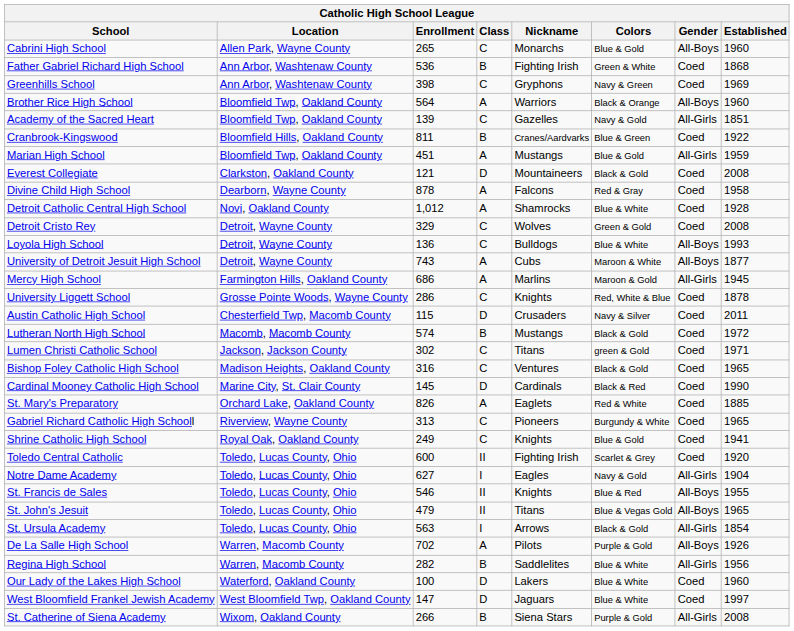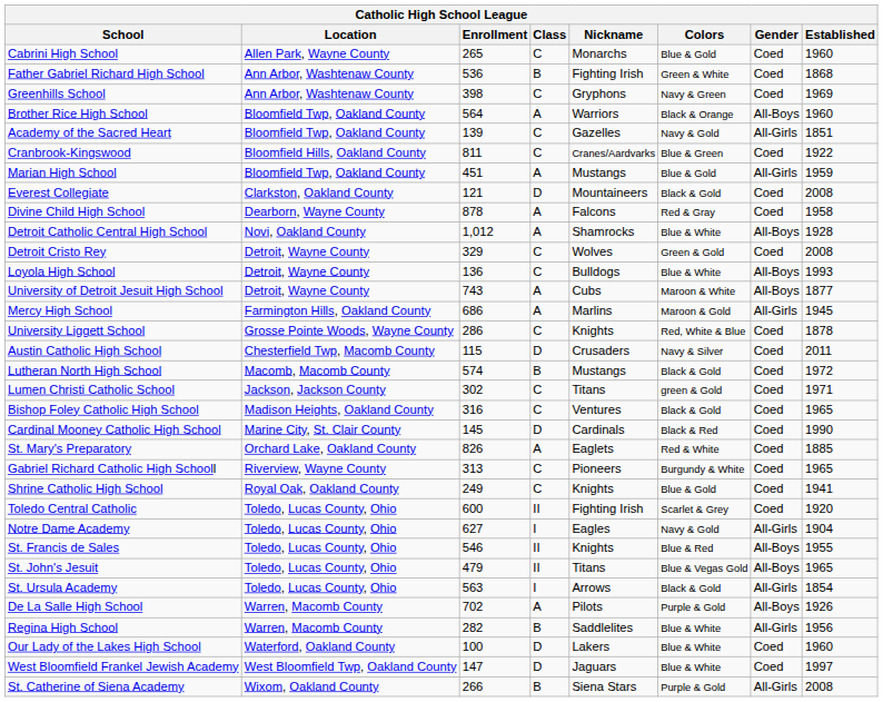 <table class="wikitable sortable">
 <tr>
 <th colspan=8>Catholic High School League</th>
 </tr>
 <tr>
 <th>School</th>
 <th>Location</th>
 <th>Enrollment</th>
 <th>Class</th>
 <th>Nickname</th>
 <th>Colors</th>
 <th>Gender</th>
 <th>Established</th>
 </tr>
 <tr>
 <td><a href='#'>Cabrini High School</a></td>
 <td><a href='#'>Allen Park</a>, <a href='#'>Wayne County</a></td>
 <td>265</td>
 <td>C</td>
 <td>Monarchs</td>
 <td Blue and Gold (color)> <small>Blue & Gold</small></td>
-<td>All-Boys</td>
+<td>Coed</td>
 <td>1960</td>
 </tr>
 <tr>
 <td><a href='#'>Father Gabriel Richard High School</a></td>
 <td><a href='#'>Ann Arbor</a>, <a href='#'>Washtenaw County</a></td>
 <td>536</td>
 <td>B</td>
 <td>Fighting Irish</td>
 <td Green and White (color)> <small>Green & White</small></td>
 <td>Coed</td>
 <td>1868</td>
 </tr>
 <tr>
 <td><a href='#'>Greenhills School</a></td>
 <td><a href='#'>Ann Arbor</a>, <a href='#'>Washtenaw County</a></td>
 <td>398</td>
 <td>C</td>
 <td>Gryphons</td>
 <td Navy and Green (color)> <small>Navy & Green</small></td>
 <td>Coed</td>
 <td>1969</td>
 </tr>
 <tr>
 <td><a href='#'>Brother Rice High School</a></td>
 <td><a href='#'>Bloomfield Twp</a>, <a href='#'>Oakland County</a></td>
 <td>564</td>
 <td>A</td>
 <td>Warriors</td>
 <td Black and Orange (color)> <small>Black & Orange</small></td>
 <td>All-Boys</td>
 <td>1960</td>
 </tr>
 <tr>
 <td><a href='#'>Academy of the Sacred Heart</a></td>
 <td><a href='#'>Bloomfield Twp</a>, <a href='#'>Oakland County</a></td>
 <td>139</td>
 <td>C</td>
 <td>Gazelles</td>
 <td Navy Blue and Gold (color)>  <small>Navy & Gold</small></td>
 <td>All-Girls</td>
 <td>1851</td>
 </tr>
 <tr>
 <td><a href='#'>Cranbrook-Kingswood</a></td>
 <td><a href='#'>Bloomfield Hills</a>, <a href='#'>Oakland County</a></td>
 <td>811</td>
-<td>B</td>
+<td>C</td>
 <td><small>Cranes/Aardvarks</small></td>
 <td Blue and Green (color)> <small>Blue & Green</small></td>
 <td>Coed</td>
 <td>1922</td>
 </tr>
 <tr>
 <td><a href='#'>Marian High School</a></td>
 <td><a href='#'>Bloomfield Twp</a>, <a href='#'>Oakland County</a></td>
 <td>451</td>
 <td>A</td>
 <td>Mustangs</td>
 <td Royal Blue and Gold (color)> <small>Blue & Gold</small></td>
 <td>All-Girls</td>
 <td>1959</td>
 </tr>
 <tr>
 <td><a href='#'>Everest Collegiate</a></td>
 <td><a href='#'>Clarkston</a>, <a href='#'>Oakland County</a></td>
 <td>121</td>
 <td>D</td>
 <td>Mountaineers</td>
 <td Black and Gold (color)> <small>Black & Gold</small></td>
 <td>Coed</td>
 <td>2008</td>
 </tr>
 <tr>
 <td><a href='#'>Divine Child High School</a></td>
 <td><a href='#'>Dearborn</a>, <a href='#'>Wayne County</a></td>
 <td>878</td>
 <td>A</td>
 <td>Falcons</td>
 <td Red and Gray (color)> <small>Red & Gray</small></td>
 <td>Coed</td>
 <td>1958</td>
 </tr>
 <tr>
 <td><a href='#'>Detroit Catholic Central High School</a></td>
 <td><a href='#'>Novi</a>, <a href='#'>Oakland County</a></td>
 <td>1,012</td>
 <td>A</td>
 <td>Shamrocks</td>
 <td Royal Blue and White (color)> <small>Blue & White</small></td>
-<td>Coed</td>
+<td>All-Boys</td>
 <td>1928</td>
 </tr>
 <tr>
 <td><a href='#'>Detroit Cristo Rey</a></td>
 <td><a href='#'>Detroit</a>, <a href='#'>Wayne County</a></td>
 <td>329</td>
 <td>C</td>
 <td>Wolves</td>
 <td Green and Vegas Gold (color)> <small>Green & Gold</small></td>
 <td>Coed</td>
 <td>2008</td>
 </tr>
 <tr>
 <td><a href='#'>Loyola High School</a></td>
 <td><a href='#'>Detroit</a>, <a href='#'>Wayne County</a></td>
 <td>136</td>
 <td>C</td>
 <td>Bulldogs</td>
 <td Blue and White (color)> <small>Blue & White</small></td>
 <td>All-Boys</td>
 <td>1993</td>
 </tr>
 <tr>
 <td><a href='#'>University of Detroit Jesuit High School</a></td>
 <td><a href='#'>Detroit</a>, <a href='#'>Wayne County</a></td>
 <td>743</td>
 <td>A</td>
 <td>Cubs</td>
 <td Maroon and White (color)> <small>Maroon & White</small></td>
 <td>All-Boys</td>
 <td>1877</td>
 </tr>
 <tr>
 <td><a href='#'>Mercy High School</a></td>
 <td><a href='#'>Farmington Hills</a>, <a href='#'>Oakland County</a></td>
 <td>686</td>
 <td>A</td>
 <td>Marlins</td>
 <td Maroon and Gold (color)> <small>Maroon & Gold</small></td>
 <td>All-Girls</td>
 <td>1945</td>
 </tr>
 <tr>
 <td><a href='#'>University Liggett School</a></td>
 <td><a href='#'>Grosse Pointe Woods</a>, <a href='#'>Wayne County</a></td>
 <td>286</td>
 <td>C</td>
 <td>Knights</td>
 <td Red, White and Blue (color)> <small>Red, White & Blue</small></td>
 <td>Coed</td>
 <td>1878</td>
 </tr>
 <tr>
 <td><a href='#'>Austin Catholic High School</a></td>
 <td><a href='#'>Chesterfield Twp</a>, <a href='#'>Macomb County</a></td>
 <td>115</td>
 <td>D</td>
 <td>Crusaders</td>
 <td Navy and Silver (color)>  <small>Navy & Silver</small></td>
 <td>Coed</td>
 <td>2011</td>
 </tr>
 <tr>
 <td><a href='#'> Lutheran North High School</a></td>
 <td><a href='#'>Macomb</a>, <a href='#'>Macomb County</a></td>
 <td>574</td>
 <td>B</td>
 <td>Mustangs</td>
 <td Black and Gold (color)> <small>Black & Gold</small></td>
 <td>Coed</td>
 <td>1972</td>
 </tr>
 <tr>
 <td><a href='#'>Lumen Christi Catholic School</a></td>
 <td><a href='#'>Jackson</a>, <a href='#'>Jackson County</a></td>
 <td>302</td>
 <td>C</td>
 <td>Titans</td>
 <td Green and Gold (color)> <small>green & Gold</small></td>
 <td>Coed</td>
 <td>1971</td>
 </tr>
 <tr>
 <td><a href='#'>Bishop Foley Catholic High School</a></td>
 <td><a href='#'>Madison Heights</a>, <a href='#'>Oakland County</a></td>
 <td>316</td>
 <td>C</td>
 <td>Ventures</td>
 <td Black and Gold (color)> <small>Black & Gold</small></td>
 <td>Coed</td>
 <td>1965</td>
 </tr>
 <tr>
 <td><a href='#'>Cardinal Mooney Catholic High School</a></td>
 <td><a href='#'>Marine City</a>, <a href='#'>St. Clair County</a></td>
 <td>145</td>
 <td>D</td>
 <td>Cardinals</td>
 <td Black and Red (color)> <small>Black & Red</small></td>
 <td>Coed</td>
 <td>1990</td>
 </tr>
 <tr>
 <td><a href='#'>St. Mary's Preparatory</a></td>
 <td><a href='#'>Orchard Lake</a>, <a href='#'>Oakland County</a></td>
 <td>826</td>
 <td>A</td>
 <td>Eaglets</td>
 <td Red and White (color)> <small>Red & White</small></td>
 <td>Coed</td>
 <td>1885</td>
 </tr>
 <tr>
 <td><a href='#'>Gabriel Richard Catholic High School</a>l</td>
 <td><a href='#'>Riverview</a>, <a href='#'>Wayne County</a></td>
 <td>313</td>
 <td>C</td>
 <td>Pioneers</td>
 <td Burgundy and White (color)> <small>Burgundy & White</small></td>
 <td>Coed</td>
 <td>1965</td>
 </tr>
 <tr>
 <td><a href='#'>Shrine Catholic High School</a></td>
 <td><a href='#'>Royal Oak</a>, <a href='#'>Oakland County</a></td>
 <td>249</td>
 <td>C</td>
 <td>Knights</td>
 <td Blue and Gold (color)> <small>Blue & Gold</small></td>
 <td>Coed</td>
 <td>1941</td>
 </tr>
 <tr>
 <td><a href='#'>Toledo Central Catholic</a></td>
 <td><a href='#'>Toledo</a>, <a href='#'>Lucas County</a>, <a href='#'>Ohio</a></td>
 <td>600</td>
 <td>II</td>
 <td>Fighting Irish</td>
 <td Scarlet & Grey> <small>Scarlet & Grey</small></td>
 <td>Coed</td>
 <td>1920</td>
 </tr>
 <tr>
 <td><a href='#'> Notre Dame Academy</a></td>
 <td><a href='#'>Toledo</a>, <a href='#'>Lucas County</a>, <a href='#'>Ohio</a></td>
 <td>627</td>
 <td>I</td>
 <td>Eagles</td>
 <td Navy & Gold> <small>Navy & Gold</small></td>
 <td>All-Girls</td>
 <td>1904</td>
 </tr>
 <tr>
 <td><a href='#'>St. Francis de Sales</a></td>
 <td><a href='#'>Toledo</a>, <a href='#'>Lucas County</a>, <a href='#'>Ohio</a></td>
 <td>546</td>
 <td>II</td>
 <td>Knights</td>
 <td Blue & Red> <small>Blue & Red</small></td>
 <td>All-Boys</td>
 <td>1955</td>
 </tr>
 <tr>
 <td><a href='#'>St. John's Jesuit</a></td>
 <td><a href='#'>Toledo</a>, <a href='#'>Lucas County</a>, <a href='#'>Ohio</a></td>
 <td>479</td>
 <td>II</td>
 <td>Titans</td>
 <td Blue & Vegas Gold> <small>Blue & Vegas Gold</small></td>
 <td>All-Boys</td>
 <td>1965</td>
 </tr>
 <tr>
 <td><a href='#'>St. Ursula Academy</a></td>
 <td><a href='#'>Toledo</a>, <a href='#'>Lucas County</a>, <a href='#'>Ohio</a></td>
 <td>563</td>
 <td>I</td>
 <td>Arrows</td>
 <td Black and Gold (color)> <small>Black & Gold</small></td>
 <td>All-Girls</td>
 <td>1854</td>
 </tr>
 <tr>
 <td><a href='#'>De La Salle High School</a></td>
 <td><a href='#'>Warren</a>, <a href='#'>Macomb County</a></td>
 <td>702</td>
 <td>A</td>
 <td>Pilots</td>
 <td Purple and Gold (color)> <small>Purple & Gold</small></td>
 <td>All-Boys</td>
 <td>1926</td>
 </tr>
 <tr>
 <td><a href='#'>Regina High School</a></td>
 <td><a href='#'>Warren</a>, <a href='#'>Macomb County</a></td>
 <td>282</td>
 <td>B</td>
 <td>Saddlelites</td>
 <td Blue and White (color)> <small>Blue & White</small></td>
 <td>All-Girls</td>
 <td>1956</td>
 </tr>
 <tr>
 <td><a href='#'>Our Lady of the Lakes High School</a></td>
 <td><a href='#'>Waterford</a>, <a href='#'>Oakland County</a></td>
 <td>100</td>
 <td>D</td>
 <td>Lakers</td>
 <td Blue and White (color)> <small>Blue & White</small></td>
 <td>Coed</td>
 <td>1960</td>
 </tr>
 <tr>
 <td><a href='#'>West Bloomfield Frankel Jewish Academy</a></td>
 <td><a href='#'>West Bloomfield Twp</a>, <a href='#'>Oakland County</a></td>
 <td>147</td>
 <td>D</td>
 <td>Jaguars</td>
 <td Blue and White (color)> <small>Blue & White</small></td>
 <td>Coed</td>
 <td>1997</td>
 </tr>
 <tr>
 <td><a href='#'>St. Catherine of Siena Academy</a></td>
 <td><a href='#'>Wixom</a>, <a href='#'>Oakland County</a></td>
 <td>266</td>
 <td>B</td>
 <td>Siena Stars</td>
 <td Purple and Gold (color)> <small>Purple & Gold</small></td>
 <td>All-Girls</td>
 <td>2008</td>
 </tr>
 </table>
